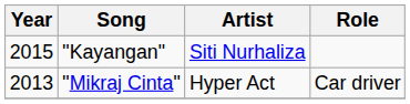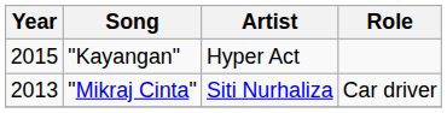 <table class="wikitable">
 <tr>
 <th>Year</th>
 <th>Song</th>
 <th>Artist</th>
 <th>Role</th>
 </tr>
 <tr>
 <td>2015</td>
 <td>"Kayangan"</td>
-<td><a href='#'>Siti Nurhaliza</a></td>
+<td>Hyper Act</td>
 <td></td>
 </tr>
 <tr>
 <td>2013</td>
 <td>"<a href='#'>Mikraj Cinta</a>"</td>
-<td>Hyper Act</td>
+<td><a href='#'>Siti Nurhaliza</a></td>
 <td>Car driver</td>
 </tr>
 <tr>
 </tr>
 </table>
